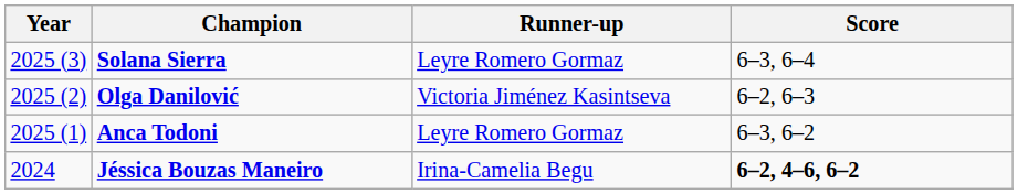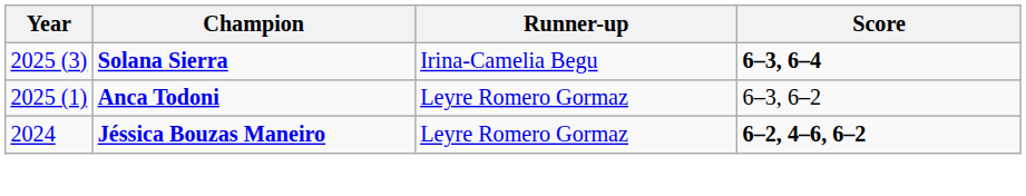 <table class="wikitable" style="font-size:90%">
 <tr>
 <th>Year</th>
 <th width="200">Champion</th>
 <th width="200">Runner-up</th>
 <th width="175">Score</th>
 </tr>
 <tr>
 <td><a href='#'>2025 (3)</a></td>
 <td> <strong><a href='#'>Solana Sierra</a></strong></td>
-<td> <a href='#'>Leyre Romero Gormaz</a></td>
-<td>6–3, 6–4</td>
-</tr>
-<tr>
-<td><a href='#'>2025 (2)</a></td>
-<td> <strong><a href='#'>Olga Danilović</a></strong></td>
-<td> <a href='#'>Victoria Jiménez Kasintseva</a></td>
-<td>6–2, 6–3</td>
+<td> <a href='#'>Irina-Camelia Begu</a></td>
+<td><strong>6–3, 6–4</strong></td>
 </tr>
 <tr>
 <td><a href='#'>2025 (1)</a></td>
 <td> <strong><a href='#'>Anca Todoni</a></strong></td>
 <td> <a href='#'>Leyre Romero Gormaz</a></td>
 <td>6–3, 6–2</td>
 </tr>
 <tr>
 <td><a href='#'>2024</a></td>
 <td> <strong><a href='#'>Jéssica Bouzas Maneiro</a></strong></td>
-<td> <a href='#'>Irina-Camelia Begu</a></td>
+<td> <a href='#'>Leyre Romero Gormaz</a></td>
 <td><strong>6–2, 4–6, 6–2</strong></td>
 </tr>
 </table>
